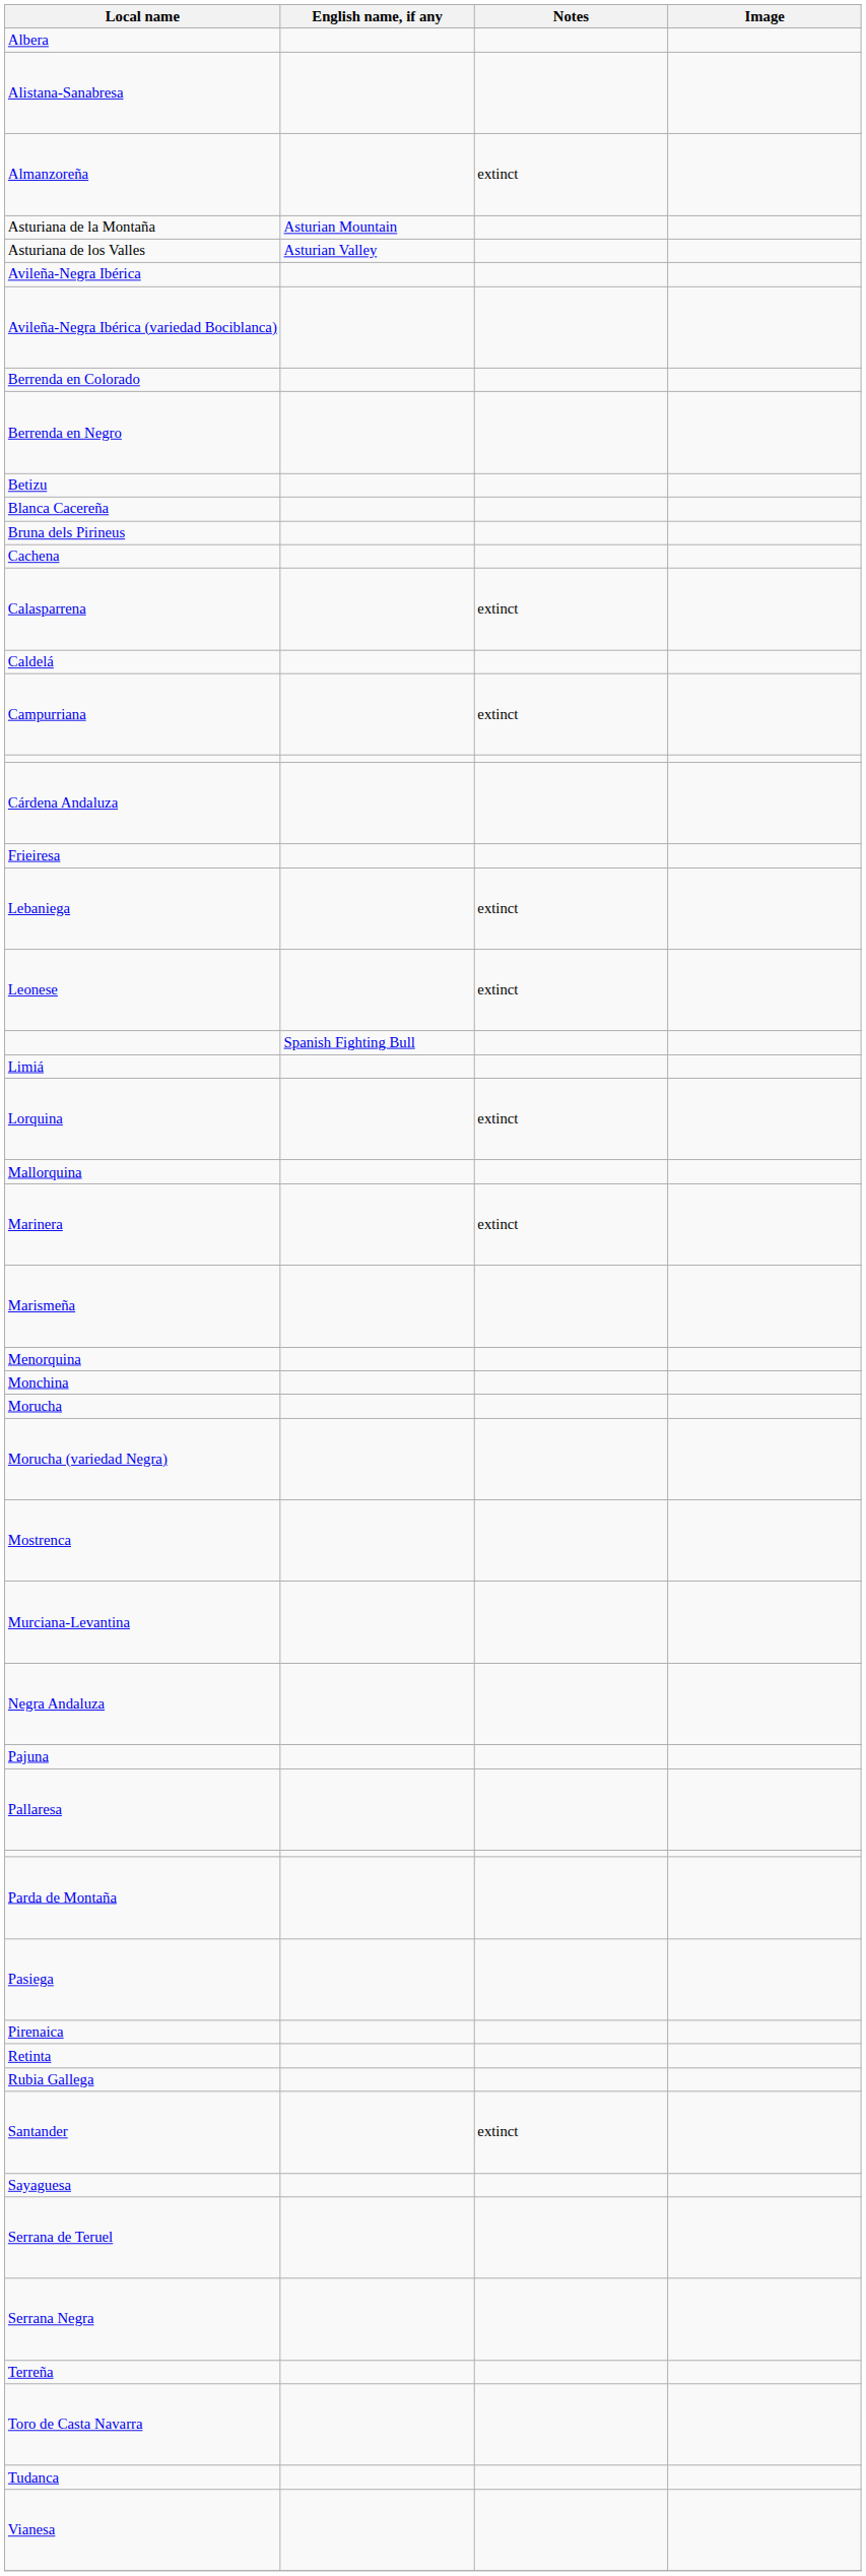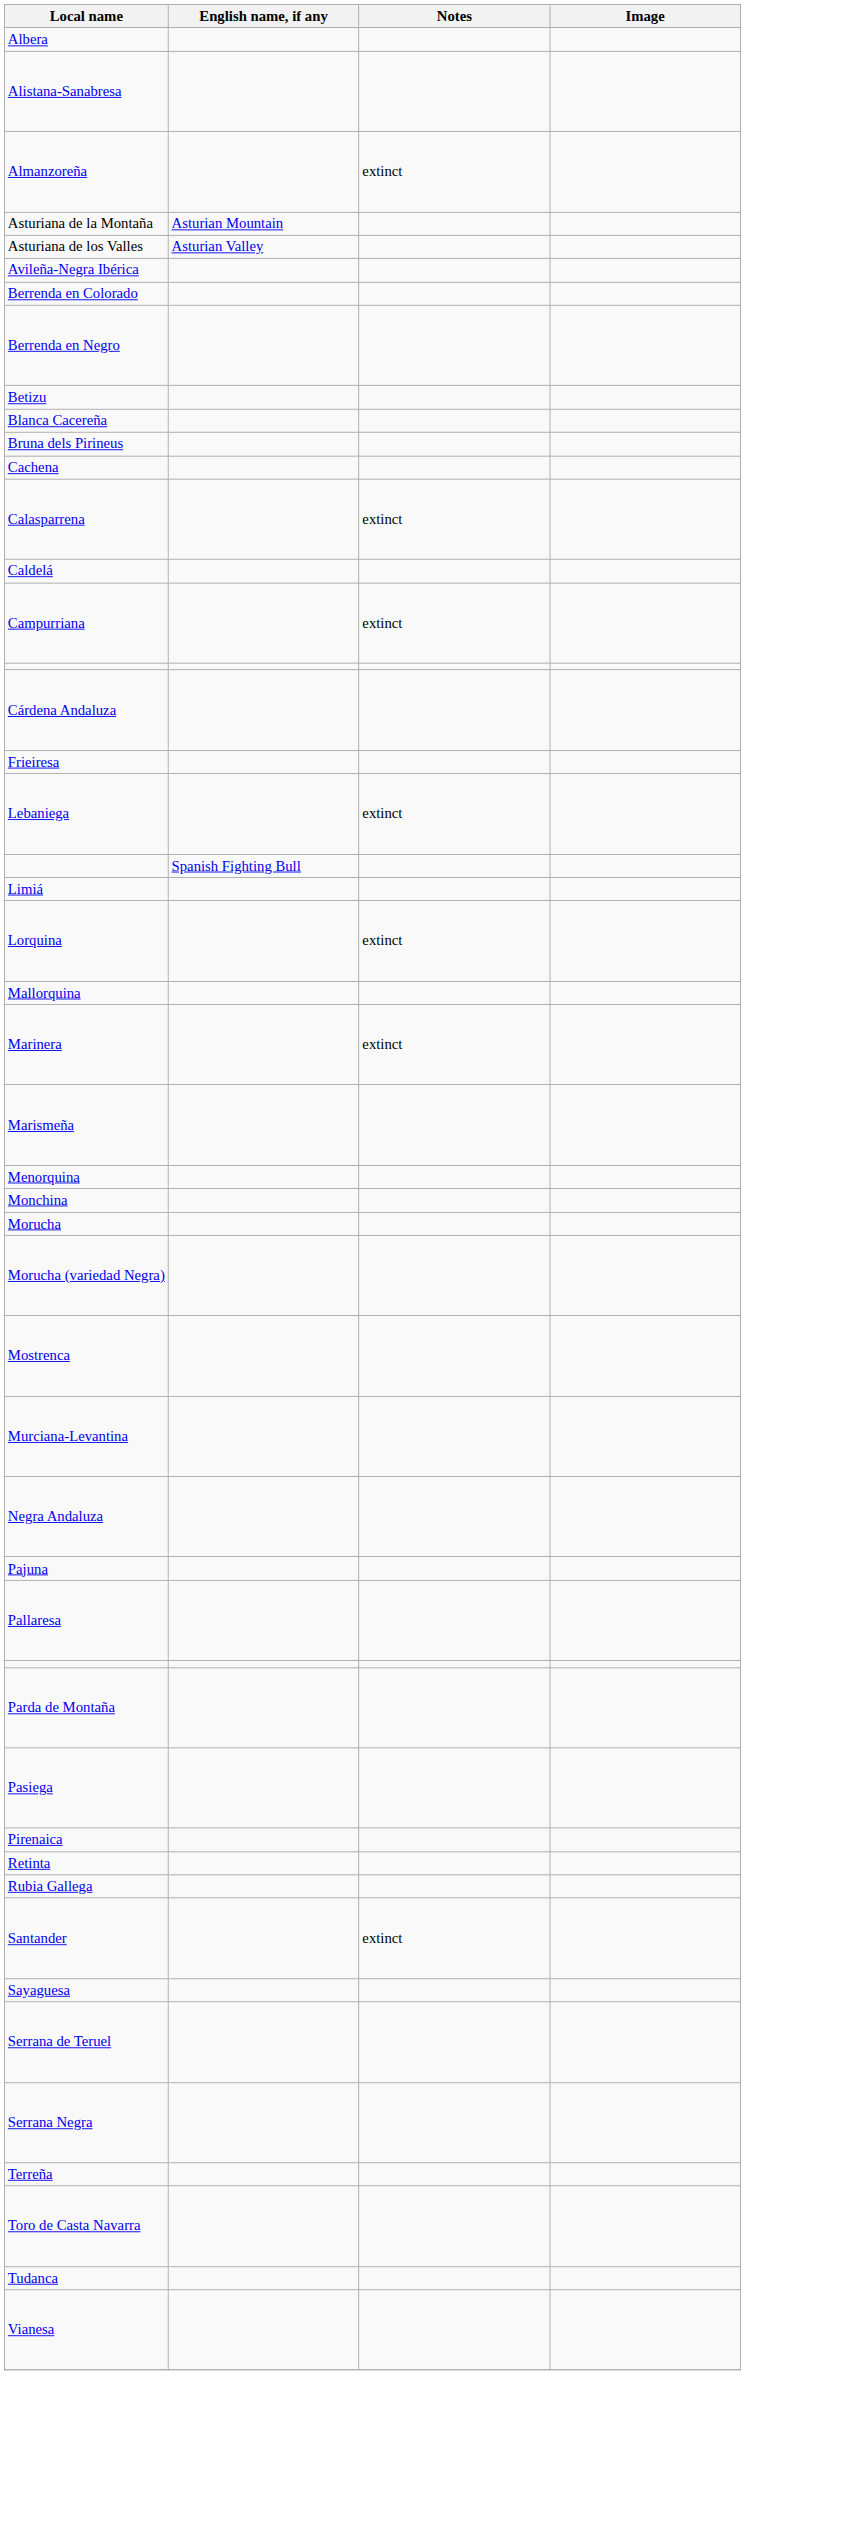 <table class="wikitable">
 <tr>
 <th>Local name</th>
 <th>English name, if any</th>
 <th>Notes</th>
 <th>Image</th>
 </tr>
 <tr style="width: 200px;">
 <td><a href='#'>Albera</a></td>
 <td style="width: 200px;"></td>
 <td style="width: 200px;"></td>
 <td style="width: 200px;"></td>
 </tr>
 <tr>
 <td><a href='#'>Alistana-Sanabresa</a></td>
 <td></td>
 <td></td>
 <td style="height: 80px;"></td>
 </tr>
 <tr>
 <td><a href='#'>Almanzoreña</a></td>
 <td></td>
 <td>extinct</td>
 <td style="height: 80px;"></td>
 </tr>
 <tr>
 <td>Asturiana de la Montaña</td>
 <td><a href='#'>Asturian Mountain</a></td>
 <td></td>
 <td></td>
 </tr>
 <tr>
 <td>Asturiana de los Valles</td>
 <td><a href='#'>Asturian Valley</a></td>
 <td></td>
 <td></td>
 </tr>
 <tr>
 <td><a href='#'>Avileña-Negra Ibérica</a></td>
 <td></td>
 <td></td>
 <td></td>
-</tr>
-<tr>
-<td><a href='#'>Avileña-Negra Ibérica (variedad Bociblanca)</a></td>
-<td></td>
-<td></td>
-<td style="height: 80px;"></td>
 </tr>
 <tr>
 <td><a href='#'>Berrenda en Colorado</a></td>
 <td></td>
 <td></td>
 <td></td>
 </tr>
 <tr>
 <td><a href='#'>Berrenda en Negro</a></td>
 <td></td>
 <td></td>
 <td style="height: 80px;"></td>
 </tr>
 <tr>
 <td><a href='#'>Betizu</a></td>
 <td></td>
 <td></td>
 <td></td>
 </tr>
 <tr>
 <td><a href='#'>Blanca Cacereña</a></td>
 <td></td>
 <td></td>
 <td></td>
 </tr>
 <tr>
 <td><a href='#'>Bruna dels Pirineus</a></td>
 <td></td>
 <td></td>
 <td></td>
 </tr>
 <tr>
 <td><a href='#'>Cachena</a></td>
 <td></td>
 <td></td>
 <td></td>
 </tr>
 <tr>
 <td><a href='#'>Calasparrena</a></td>
 <td></td>
 <td>extinct</td>
 <td style="height: 80px;"></td>
 </tr>
 <tr>
 <td><a href='#'>Caldelá</a></td>
 <td></td>
 <td></td>
 <td></td>
 </tr>
 <tr>
 <td><a href='#'>Campurriana</a></td>
 <td></td>
 <td>extinct</td>
 <td style="height: 80px;"></td>
 </tr>
 <tr>
 <td></td>
 <td></td>
 <td></td>
 <td></td>
 </tr>
 <tr>
 <td><a href='#'>Cárdena Andaluza</a></td>
 <td></td>
 <td></td>
 <td style="height: 80px;"></td>
 </tr>
 <tr>
 <td><a href='#'>Frieiresa</a></td>
 <td></td>
 <td></td>
 <td></td>
 </tr>
 <tr>
 <td><a href='#'>Lebaniega</a></td>
-<td></td>
-<td>extinct</td>
-<td style="height: 80px;"></td>
-</tr>
-<tr>
-<td><a href='#'>Leonese</a></td>
 <td></td>
 <td>extinct</td>
 <td style="height: 80px;"></td>
 </tr>
 <tr>
 <td></td>
 <td><a href='#'>Spanish Fighting Bull</a></td>
 <td></td>
 <td></td>
 </tr>
 <tr>
 <td><a href='#'>Limiá</a></td>
 <td></td>
 <td></td>
 <td></td>
 </tr>
 <tr>
 <td><a href='#'>Lorquina</a></td>
 <td></td>
 <td>extinct</td>
 <td style="height: 80px;"></td>
 </tr>
 <tr>
 <td><a href='#'>Mallorquina</a></td>
 <td></td>
 <td></td>
 <td></td>
 </tr>
 <tr>
 <td><a href='#'>Marinera</a></td>
 <td></td>
 <td>extinct</td>
 <td style="height: 80px;"></td>
 </tr>
 <tr>
 <td><a href='#'>Marismeña</a></td>
 <td></td>
 <td></td>
 <td style="height: 80px;"></td>
 </tr>
 <tr>
 <td><a href='#'>Menorquina</a></td>
 <td></td>
 <td></td>
 <td></td>
 </tr>
 <tr>
 <td><a href='#'>Monchina</a></td>
 <td></td>
 <td></td>
 <td></td>
 </tr>
 <tr>
 <td><a href='#'>Morucha</a></td>
 <td></td>
 <td></td>
 <td></td>
 </tr>
 <tr>
 <td><a href='#'>Morucha (variedad Negra)</a></td>
 <td></td>
 <td></td>
 <td style="height: 80px;"></td>
 </tr>
 <tr>
 <td><a href='#'>Mostrenca</a></td>
 <td></td>
 <td></td>
 <td style="height: 80px;"></td>
 </tr>
 <tr>
 <td><a href='#'>Murciana-Levantina</a></td>
 <td></td>
 <td></td>
 <td style="height: 80px;"></td>
 </tr>
 <tr>
 <td><a href='#'>Negra Andaluza</a></td>
 <td></td>
 <td></td>
 <td style="height: 80px;"></td>
 </tr>
 <tr>
 <td><a href='#'>Pajuna</a></td>
 <td></td>
 <td></td>
 <td></td>
 </tr>
 <tr>
 <td><a href='#'>Pallaresa</a></td>
 <td></td>
 <td></td>
 <td style="height: 80px;"></td>
 </tr>
 <tr>
 <td></td>
 <td></td>
 <td></td>
 <td></td>
 </tr>
 <tr>
 <td><a href='#'>Parda de Montaña</a></td>
 <td></td>
 <td></td>
 <td style="height: 80px;"></td>
 </tr>
 <tr>
 <td><a href='#'>Pasiega</a></td>
 <td></td>
 <td></td>
 <td style="height: 80px;"></td>
 </tr>
 <tr>
 <td><a href='#'>Pirenaica</a></td>
 <td></td>
 <td></td>
 <td></td>
 </tr>
 <tr>
 <td><a href='#'>Retinta</a></td>
 <td></td>
 <td></td>
 <td></td>
 </tr>
 <tr>
 <td><a href='#'>Rubia Gallega</a></td>
 <td></td>
 <td></td>
 <td></td>
 </tr>
 <tr>
 <td><a href='#'>Santander</a></td>
 <td></td>
 <td>extinct</td>
 <td style="height: 80px;"></td>
 </tr>
 <tr>
 <td><a href='#'>Sayaguesa</a></td>
 <td></td>
 <td></td>
 <td></td>
 </tr>
 <tr>
 <td><a href='#'>Serrana de Teruel</a></td>
 <td></td>
 <td></td>
 <td style="height: 80px;"></td>
 </tr>
 <tr>
 <td><a href='#'>Serrana Negra</a></td>
 <td></td>
 <td></td>
 <td style="height: 80px;"></td>
 </tr>
 <tr>
 <td><a href='#'>Terreña</a></td>
 <td></td>
 <td></td>
 <td></td>
 </tr>
 <tr>
 <td><a href='#'>Toro de Casta Navarra</a></td>
 <td></td>
 <td></td>
 <td style="height: 80px;"></td>
 </tr>
 <tr>
 <td><a href='#'>Tudanca</a></td>
 <td></td>
 <td></td>
 <td></td>
 </tr>
 <tr>
 <td><a href='#'>Vianesa</a></td>
 <td></td>
 <td></td>
 <td style="height: 80px;"></td>
 </tr>
 <tr>
 </tr>
 </table>
